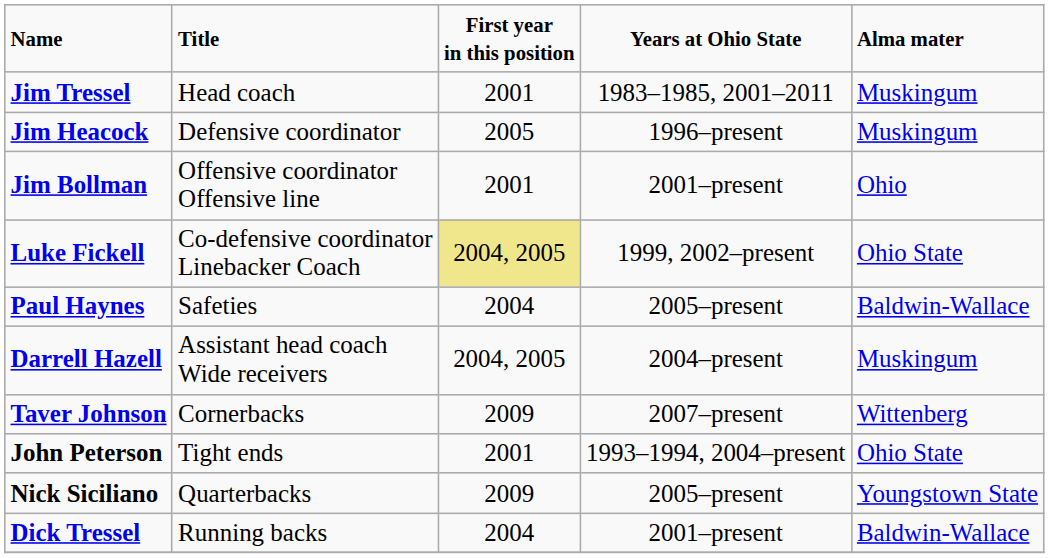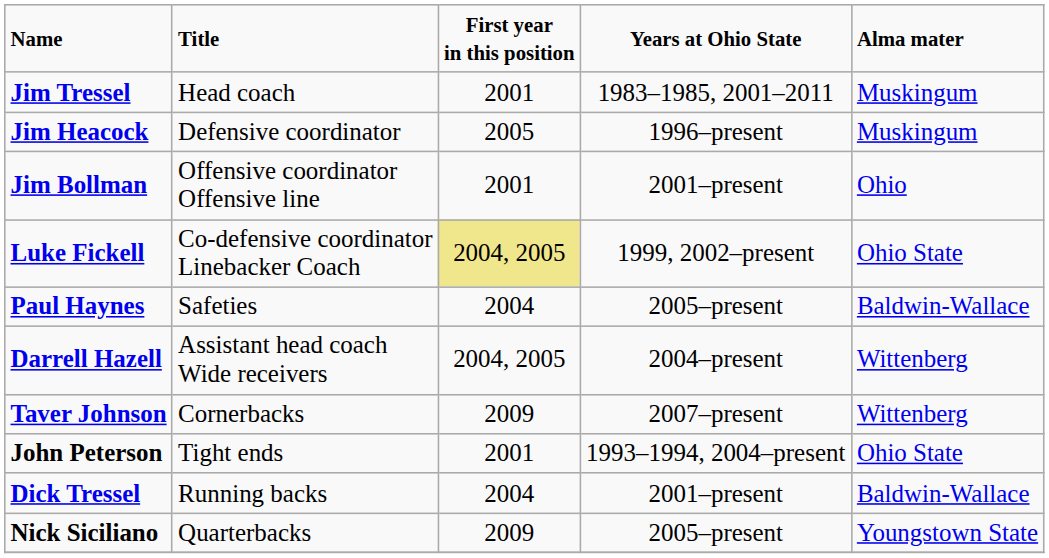 <table class="wikitable">
 <tr>
 <td align="left"><strong><small>Name</small></strong></td>
 <td align="left"><strong><small>Title</small></strong></td>
 <td align="center"><strong><small>First year<br>in this position</small></strong></td>
 <td align="center"><strong><small>Years at Ohio State</small></strong></td>
 <td align="left"><strong><small>Alma mater</small></strong></td>
 </tr>
 <tr>
 <td><strong><a href='#'>Jim Tressel</a></strong></td>
 <td>Head coach</td>
 <td align="center">2001</td>
 <td align="center">1983–1985, 2001–2011</td>
 <td><a href='#'>Muskingum</a></td>
 </tr>
 <tr>
 <td><strong><a href='#'>Jim Heacock</a></strong></td>
 <td>Defensive coordinator</td>
 <td align="center">2005</td>
 <td align="center">1996–present</td>
 <td><a href='#'>Muskingum</a></td>
 </tr>
 <tr>
 <td><strong><a href='#'>Jim Bollman</a></strong></td>
 <td>Offensive coordinator<br>Offensive line</td>
 <td align="center">2001</td>
 <td align="center">2001–present</td>
 <td><a href='#'>Ohio</a></td>
 </tr>
 <tr>
 <td><strong><a href='#'>Luke Fickell</a></strong></td>
 <td>Co-defensive coordinator<br>Linebacker Coach</td>
 <td align="center" style="background: khaki;">2004, 2005</td>
 <td align="center">1999, 2002–present</td>
 <td><a href='#'>Ohio State</a></td>
 </tr>
 <tr>
 <td><strong><a href='#'>Paul Haynes</a></strong></td>
 <td>Safeties</td>
 <td align="center">2004</td>
 <td align="center">2005–present</td>
 <td><a href='#'>Baldwin-Wallace</a></td>
 </tr>
 <tr>
 <td><strong><a href='#'>Darrell Hazell</a></strong></td>
 <td>Assistant head coach<br>Wide receivers</td>
 <td align="center">2004, 2005</td>
 <td align="center">2004–present</td>
-<td><a href='#'>Muskingum</a></td>
+<td><a href='#'>Wittenberg</a></td>
 </tr>
 <tr>
 <td><strong><a href='#'>Taver Johnson</a></strong></td>
 <td>Cornerbacks</td>
 <td align="center">2009</td>
 <td align="center">2007–present</td>
 <td><a href='#'>Wittenberg</a></td>
 </tr>
 <tr>
 <td><strong>John Peterson</strong></td>
 <td>Tight ends</td>
 <td align="center">2001</td>
 <td align="center">1993–1994, 2004–present</td>
 <td><a href='#'>Ohio State</a></td>
 </tr>
 <tr>
+<td><strong><a href='#'>Dick Tressel</a></strong></td>
+<td>Running backs</td>
+<td align="center">2004</td>
+<td align="center">2001–present</td>
+<td><a href='#'>Baldwin-Wallace</a></td>
+</tr>
+<tr>
 <td><strong>Nick Siciliano</strong></td>
 <td>Quarterbacks</td>
 <td align="center">2009</td>
 <td align="center">2005–present</td>
 <td><a href='#'>Youngstown State</a></td>
 </tr>
 <tr>
-<td><strong><a href='#'>Dick Tressel</a></strong></td>
-<td>Running backs</td>
-<td align="center">2004</td>
-<td align="center">2001–present</td>
-<td><a href='#'>Baldwin-Wallace</a></td>
-</tr>
-<tr>
 </tr>
 </table>
